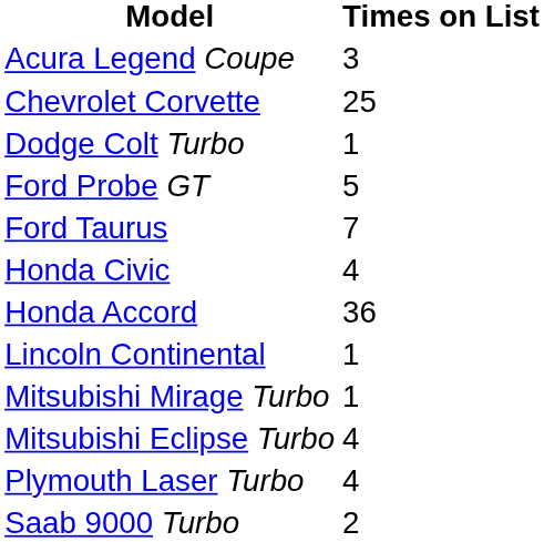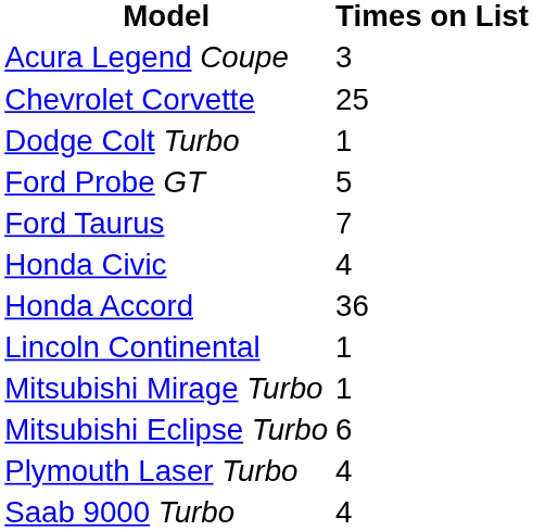 <table>
 <tr>
 <th>Model</th>
 <th>Times on List</th>
 </tr>
 <tr>
 <td><a href='#'>Acura Legend</a> <em>Coupe</em></td>
 <td>3</td>
 </tr>
 <tr>
 <td><a href='#'>Chevrolet Corvette</a></td>
 <td>25</td>
 </tr>
 <tr>
 <td><a href='#'>Dodge Colt</a> <em>Turbo</em></td>
 <td>1</td>
 </tr>
 <tr>
 <td><a href='#'>Ford Probe</a> <em>GT</em></td>
 <td>5</td>
 </tr>
 <tr>
 <td><a href='#'>Ford Taurus</a></td>
 <td>7</td>
 </tr>
 <tr>
 <td><a href='#'>Honda Civic</a></td>
 <td>4</td>
 </tr>
 <tr>
 <td><a href='#'>Honda Accord</a></td>
 <td>36</td>
 </tr>
 <tr>
 <td><a href='#'>Lincoln Continental</a></td>
 <td>1</td>
 </tr>
 <tr>
 <td><a href='#'>Mitsubishi Mirage</a> <em>Turbo</em></td>
 <td>1</td>
 </tr>
 <tr>
 <td><a href='#'>Mitsubishi Eclipse</a> <em>Turbo</em></td>
-<td>4</td>
+<td>6</td>
 </tr>
 <tr>
 <td><a href='#'>Plymouth Laser</a> <em>Turbo</em></td>
 <td>4</td>
 </tr>
 <tr>
 <td><a href='#'>Saab 9000</a> <em>Turbo</em></td>
-<td>2</td>
+<td>4</td>
 </tr>
 </table>
